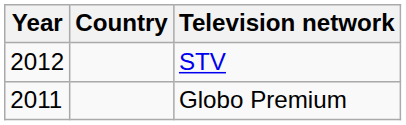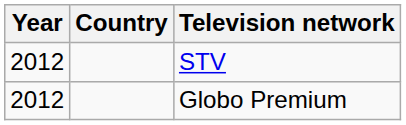 <table class="wikitable">
 <tr>
 <th>Year</th>
 <th>Country</th>
 <th>Television network</th>
 </tr>
 <tr>
 <td>2012</td>
 <td></td>
 <td><a href='#'>STV</a></td>
 </tr>
 <tr>
-<td>2011</td>
+<td>2012</td>
 <td></td>
 <td>Globo Premium</td>
 </tr>
 </table>
